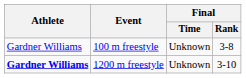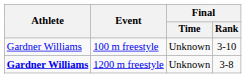 <table class=wikitable style=font-size:90%;text-align:center>
 <tr>
 <th rowspan=2>Athlete</th>
 <th rowspan=2>Event</th>
 <th colspan=2>Final</th>
 </tr>
 <tr style=font-size:95%>
 <th>Time</th>
 <th>Rank</th>
 </tr>
 <tr>
 <td align=left><a href='#'>Gardner Williams</a></td>
 <td align=left><a href='#'>100 m freestyle</a></td>
 <td>Unknown</td>
-<td>3-8</td>
+<td>3-10</td>
 </tr>
 <tr>
 <td align=left><strong><a href='#'>Gardner Williams</a></strong></td>
 <td align=left><a href='#'>1200 m freestyle</a></td>
 <td>Unknown</td>
-<td>3-10</td>
+<td>3-8</td>
 </tr>
 </table>
